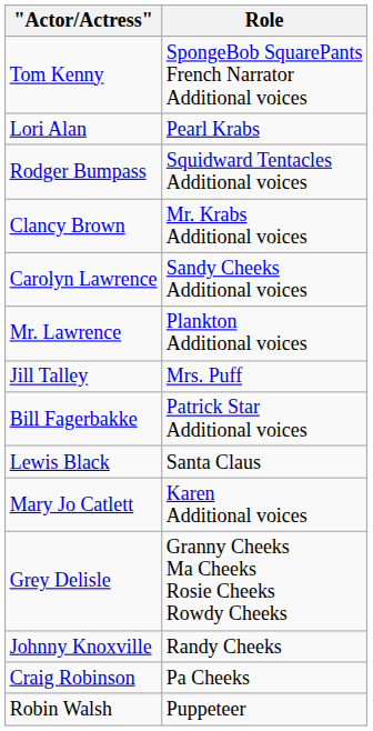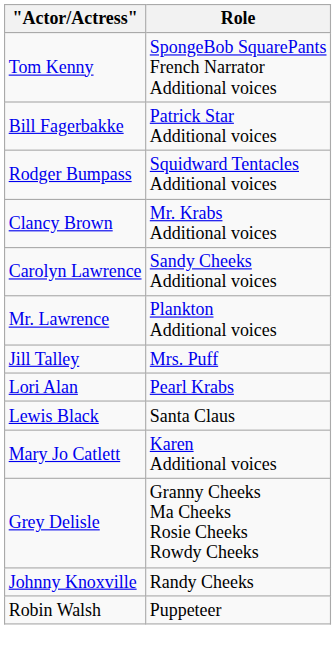 <table class="wikitable">
 <tr>
 <th>"<strong>Actor/Actress</strong>"</th>
 <th><strong>Role</strong></th>
 </tr>
 <tr>
 <td><a href='#'>Tom Kenny</a></td>
 <td><a href='#'>SpongeBob SquarePants</a><br>French Narrator<br>Additional voices</td>
 </tr>
 <tr>
-<td><a href='#'>Lori Alan</a></td>
-<td><a href='#'>Pearl Krabs</a></td>
+<td><a href='#'>Bill Fagerbakke</a></td>
+<td><a href='#'>Patrick Star</a><br>Additional voices</td>
 </tr>
 <tr>
 <td><a href='#'>Rodger Bumpass</a></td>
 <td><a href='#'>Squidward Tentacles</a><br>Additional voices</td>
 </tr>
 <tr>
 <td><a href='#'>Clancy Brown</a></td>
 <td><a href='#'>Mr. Krabs</a><br>Additional voices</td>
 </tr>
 <tr>
 <td><a href='#'>Carolyn Lawrence</a></td>
 <td><a href='#'>Sandy Cheeks</a><br>Additional voices</td>
 </tr>
 <tr>
 <td><a href='#'>Mr. Lawrence</a></td>
 <td><a href='#'>Plankton</a><br>Additional voices</td>
 </tr>
 <tr>
 <td><a href='#'>Jill Talley</a></td>
 <td><a href='#'>Mrs. Puff</a></td>
 </tr>
 <tr>
-<td><a href='#'>Bill Fagerbakke</a></td>
-<td><a href='#'>Patrick Star</a><br>Additional voices</td>
+<td><a href='#'>Lori Alan</a></td>
+<td><a href='#'>Pearl Krabs</a></td>
 </tr>
 <tr>
 <td><a href='#'>Lewis Black</a></td>
 <td>Santa Claus</td>
 </tr>
 <tr>
 <td><a href='#'>Mary Jo Catlett</a></td>
 <td><a href='#'>Karen</a><br>Additional voices</td>
 </tr>
 <tr>
 <td><a href='#'>Grey Delisle</a></td>
 <td>Granny Cheeks<br>Ma Cheeks<br>Rosie Cheeks<br>Rowdy Cheeks</td>
 </tr>
 <tr>
 <td><a href='#'>Johnny Knoxville</a></td>
 <td>Randy Cheeks</td>
 </tr>
 <tr>
-<td><a href='#'>Craig Robinson</a></td>
-<td>Pa Cheeks</td>
-</tr>
-<tr>
 <td>Robin Walsh</td>
 <td>Puppeteer</td>
 </tr>
 </table>
